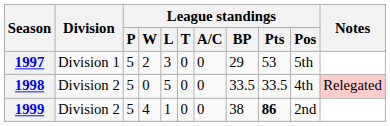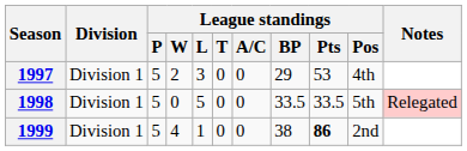 <table class="wikitable sortable">
 <tr>
 <th scope="col" rowspan="2">Season</th>
 <th scope="col" rowspan="2">Division</th>
 <th scope="col" colspan="8">League standings</th>
 <th scope="col" rowspan="2">Notes</th>
 </tr>
 <tr>
 <th scope="col">P</th>
 <th scope="col">W</th>
 <th scope="col">L</th>
 <th scope="col">T</th>
 <th scope="col">A/C</th>
 <th scope="col">BP</th>
 <th scope="col">Pts</th>
 <th scope="col">Pos</th>
 </tr>
 <tr>
 <th scope="row"><a href='#'>1997</a></th>
 <td>Division 1</td>
 <td>5</td>
 <td>2</td>
 <td>3</td>
 <td>0</td>
 <td>0</td>
 <td>29</td>
 <td>53</td>
-<td>5th</td>
+<td>4th</td>
 <td style="background: white;"></td>
 </tr>
 <tr>
 <th scope="row"><a href='#'>1998</a></th>
-<td>Division 2</td>
+<td>Division 1</td>
 <td>5</td>
 <td>0</td>
 <td>5</td>
 <td>0</td>
 <td>0</td>
 <td>33.5</td>
 <td>33.5</td>
-<td>4th</td>
+<td>5th</td>
 <td style="background: #ffcccc;">Relegated</td>
 </tr>
 <tr>
 <th scope="row"><a href='#'>1999</a></th>
-<td>Division 2</td>
+<td>Division 1</td>
 <td>5</td>
 <td>4</td>
 <td>1</td>
 <td>0</td>
 <td>0</td>
 <td>38</td>
 <td><strong>86</strong></td>
 <td>2nd</td>
 <td style="background: white;"></td>
 </tr>
 </table>
